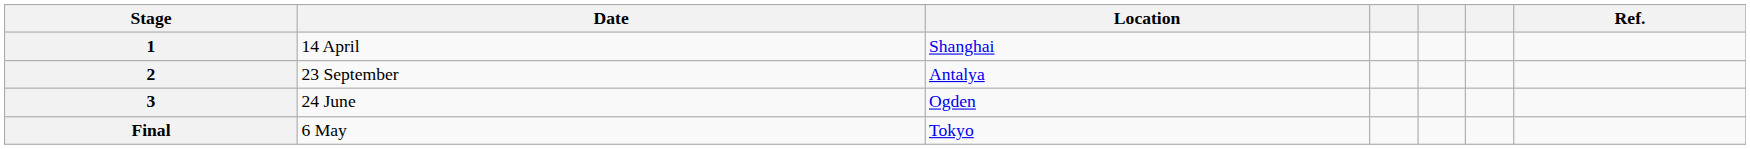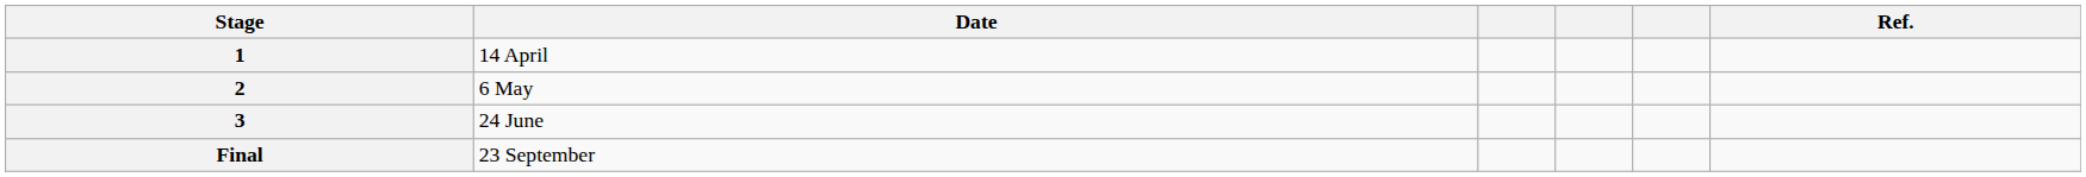 <table class="wikitable" style="width:100%">
 <tr>
 <th>Stage</th>
 <th>Date</th>
-<th>Location</th>
 <th></th>
 <th></th>
 <th></th>
 <th>Ref.</th>
 </tr>
 <tr>
 <th>1</th>
 <td>14 April</td>
-<td> <a href='#'>Shanghai</a></td>
 <td></td>
 <td></td>
 <td></td>
 <td> </td>
 </tr>
 <tr>
 <th>2</th>
-<td>23 September</td>
-<td> <a href='#'>Antalya</a></td>
+<td>6 May</td>
 <td></td>
 <td></td>
 <td></td>
 <td></td>
 </tr>
 <tr>
 <th>3</th>
 <td>24 June</td>
-<td> <a href='#'>Ogden</a></td>
 <td></td>
 <td></td>
 <td></td>
 <td> </td>
 </tr>
 <tr>
 <th>Final</th>
-<td>6 May</td>
-<td> <a href='#'>Tokyo</a></td>
+<td>23 September</td>
 <td></td>
 <td></td>
 <td></td>
 <td> </td>
 </tr>
 </table>
